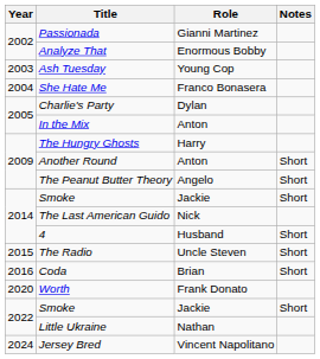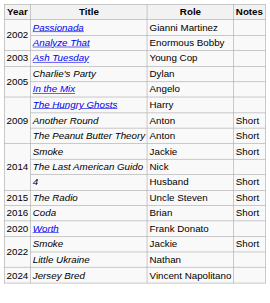 <table class="wikitable sortable">
 <tr>
 <th>Year</th>
 <th>Title</th>
 <th>Role</th>
 <th>Notes</th>
 </tr>
 <tr>
 <td rowspan="2">2002</td>
 <td><em><a href='#'>Passionada</a></em></td>
 <td>Gianni Martinez</td>
 <td></td>
 </tr>
 <tr>
 <td><em><a href='#'>Analyze That</a></em></td>
 <td>Enormous Bobby</td>
 <td></td>
 </tr>
 <tr>
 <td>2003</td>
 <td><em><a href='#'>Ash Tuesday</a></em></td>
 <td>Young Cop</td>
 <td></td>
 </tr>
 <tr>
-<td>2004</td>
-<td><em><a href='#'>She Hate Me</a></em></td>
-<td>Franco Bonasera</td>
-<td></td>
-</tr>
-<tr>
 <td rowspan="2">2005</td>
 <td><em>Charlie's Party</em></td>
 <td>Dylan</td>
 <td></td>
 </tr>
 <tr>
 <td><a href='#'><em>In the Mix</em></a></td>
-<td>Anton</td>
+<td>Angelo</td>
 <td></td>
 </tr>
 <tr>
 <td rowspan="3">2009</td>
 <td><em><a href='#'>The Hungry Ghosts</a></em></td>
 <td>Harry</td>
 <td></td>
 </tr>
 <tr>
 <td><em>Another Round</em></td>
 <td>Anton</td>
 <td>Short</td>
 </tr>
 <tr>
 <td><em>The Peanut Butter Theory</em></td>
-<td>Angelo</td>
+<td>Anton</td>
 <td>Short</td>
 </tr>
 <tr>
 <td rowspan="3">2014</td>
 <td><em>Smoke</em></td>
 <td>Jackie</td>
 <td>Short</td>
 </tr>
 <tr>
 <td><em>The Last American Guido</em></td>
 <td>Nick</td>
 <td></td>
 </tr>
 <tr>
 <td><em>4</em></td>
 <td>Husband</td>
 <td>Short</td>
 </tr>
 <tr>
 <td>2015</td>
 <td><em>The Radio</em></td>
 <td>Uncle Steven</td>
 <td>Short</td>
 </tr>
 <tr>
 <td>2016</td>
 <td><em>Coda</em></td>
 <td>Brian</td>
 <td>Short</td>
 </tr>
 <tr>
 <td>2020</td>
 <td><a href='#'><em>Worth</em></a></td>
 <td>Frank Donato</td>
 <td></td>
 </tr>
 <tr>
 <td rowspan="2">2022</td>
 <td><em>Smoke</em></td>
 <td>Jackie</td>
 <td>Short</td>
 </tr>
 <tr>
 <td><em>Little Ukraine</em></td>
 <td>Nathan</td>
 <td></td>
 </tr>
 <tr>
 <td>2024</td>
 <td><em>Jersey Bred</em></td>
 <td>Vincent Napolitano</td>
 <td></td>
 </tr>
 </table>
